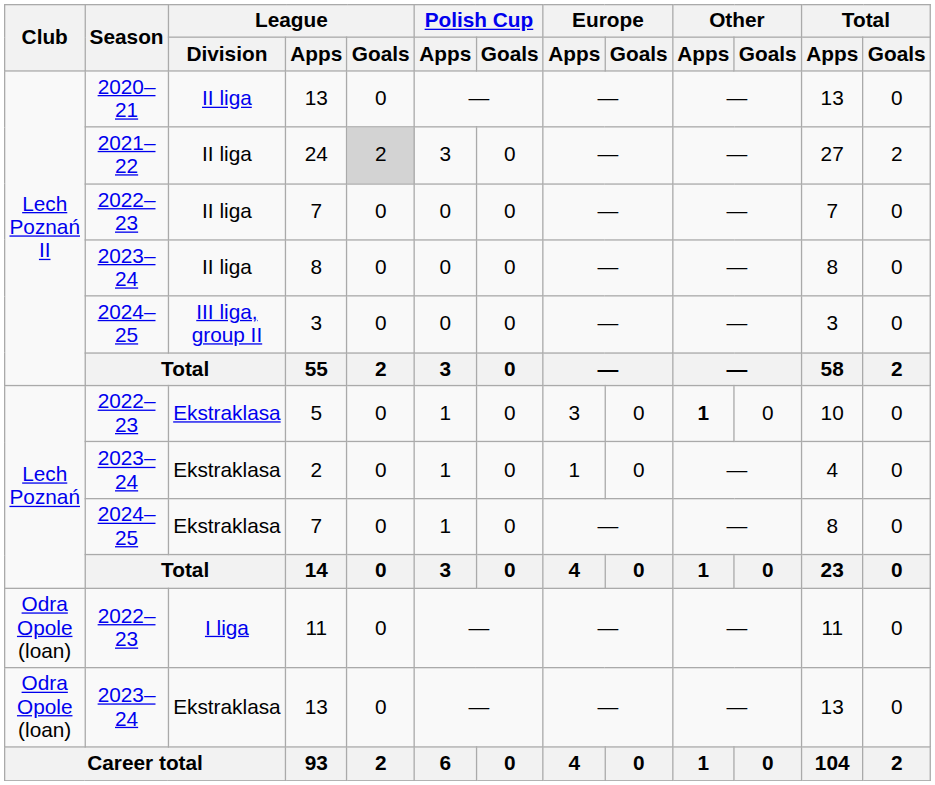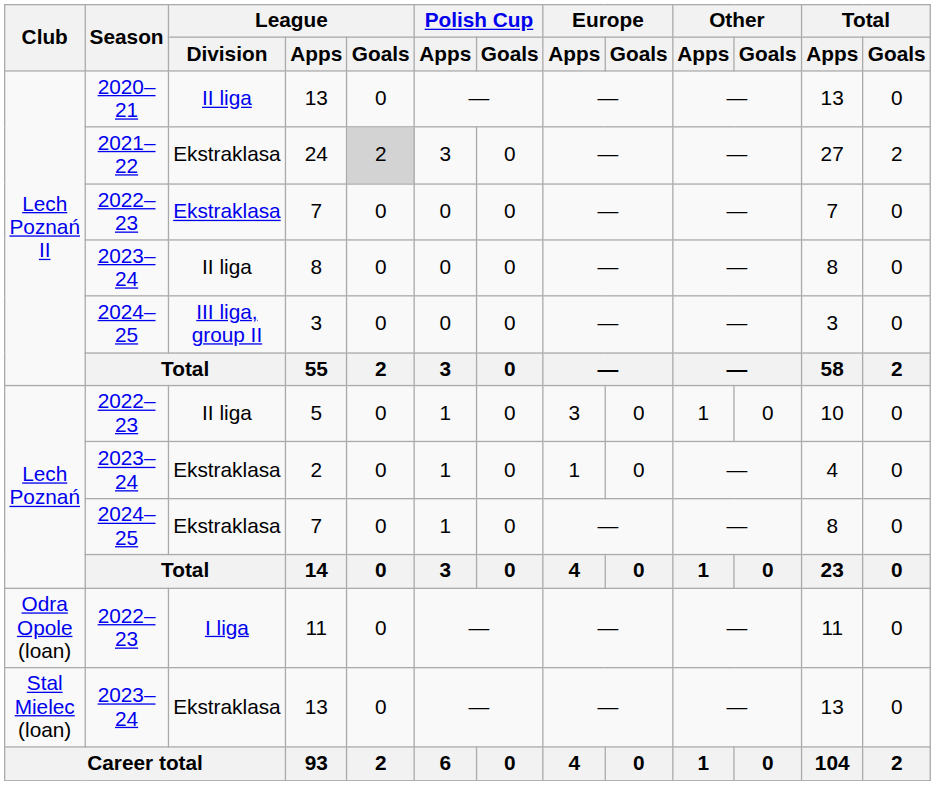 <table class="wikitable" style="text-align: center;">
 <tr>
 <th rowspan="2">Club</th>
 <th rowspan="2">Season</th>
 <th colspan="3">League</th>
 <th colspan="2"><a href='#'>Polish Cup</a></th>
 <th colspan="2">Europe</th>
 <th colspan="2">Other</th>
 <th colspan="2">Total</th>
 </tr>
 <tr>
 <th>Division</th>
 <th>Apps</th>
 <th>Goals</th>
 <th>Apps</th>
 <th>Goals</th>
 <th>Apps</th>
 <th>Goals</th>
 <th>Apps</th>
 <th>Goals</th>
 <th>Apps</th>
 <th>Goals</th>
 </tr>
 <tr>
 <td rowspan=6><a href='#'>Lech Poznań II</a></td>
 <td><a href='#'>2020–21</a></td>
 <td><a href='#'>II liga</a></td>
 <td>13</td>
 <td>0</td>
 <td colspan="2">—</td>
 <td colspan="2">—</td>
 <td colspan="2">—</td>
 <td>13</td>
 <td>0</td>
 </tr>
 <tr>
 <td><a href='#'>2021–22</a></td>
-<td>II liga</td>
+<td>Ekstraklasa</td>
 <td>24</td>
 <td style="background: lightgrey;">2</td>
 <td>3</td>
 <td>0</td>
 <td colspan="2">—</td>
 <td colspan="2">—</td>
 <td>27</td>
 <td>2</td>
 </tr>
 <tr>
 <td><a href='#'>2022–23</a></td>
-<td>II liga</td>
+<td><a href='#'>Ekstraklasa</a></td>
 <td>7</td>
 <td>0</td>
 <td>0</td>
 <td>0</td>
 <td colspan="2">—</td>
 <td colspan="2">—</td>
 <td>7</td>
 <td>0</td>
 </tr>
 <tr>
 <td><a href='#'>2023–24</a></td>
 <td>II liga</td>
 <td>8</td>
 <td>0</td>
 <td>0</td>
 <td>0</td>
 <td colspan="2">—</td>
 <td colspan="2">—</td>
 <td>8</td>
 <td>0</td>
 </tr>
 <tr>
 <td><a href='#'>2024–25</a></td>
 <td><a href='#'>III liga, group II</a></td>
 <td>3</td>
 <td>0</td>
 <td>0</td>
 <td>0</td>
 <td colspan="2">—</td>
 <td colspan="2">—</td>
 <td>3</td>
 <td>0</td>
 </tr>
 <tr>
 <th colspan="2">Total</th>
 <th>55</th>
 <th>2</th>
 <th>3</th>
 <th>0</th>
 <th colspan="2">—</th>
 <th colspan="2">—</th>
 <th>58</th>
 <th>2</th>
 </tr>
 <tr>
 <td rowspan=4><a href='#'>Lech Poznań</a></td>
 <td><a href='#'>2022–23</a></td>
-<td><a href='#'>Ekstraklasa</a></td>
+<td>II liga</td>
 <td>5</td>
 <td>0</td>
 <td>1</td>
 <td>0</td>
 <td>3</td>
 <td>0</td>
-<td><strong>1</strong></td>
+<td>1</td>
 <td>0</td>
 <td>10</td>
 <td>0</td>
 </tr>
 <tr>
 <td><a href='#'>2023–24</a></td>
 <td>Ekstraklasa</td>
 <td>2</td>
 <td>0</td>
 <td>1</td>
 <td>0</td>
 <td>1</td>
 <td>0</td>
 <td colspan="2">—</td>
 <td>4</td>
 <td>0</td>
 </tr>
 <tr>
 <td><a href='#'>2024–25</a></td>
 <td>Ekstraklasa</td>
 <td>7</td>
 <td>0</td>
 <td>1</td>
 <td>0</td>
 <td colspan="2">—</td>
 <td colspan="2">—</td>
 <td>8</td>
 <td>0</td>
 </tr>
 <tr>
 <th colspan="2">Total</th>
 <th>14</th>
 <th>0</th>
 <th>3</th>
 <th>0</th>
 <th>4</th>
 <th>0</th>
 <th>1</th>
 <th>0</th>
 <th>23</th>
 <th>0</th>
 </tr>
 <tr>
 <td><a href='#'>Odra Opole</a> (loan)</td>
 <td><a href='#'>2022–23</a></td>
 <td><a href='#'>I liga</a></td>
 <td>11</td>
 <td>0</td>
 <td colspan="2">—</td>
 <td colspan="2">—</td>
 <td colspan="2">—</td>
 <td>11</td>
 <td>0</td>
 </tr>
 <tr>
-<td><a href='#'>Odra Opole</a> (loan)</td>
+<td><a href='#'>Stal Mielec</a> (loan)</td>
 <td><a href='#'>2023–24</a></td>
 <td>Ekstraklasa</td>
 <td>13</td>
 <td>0</td>
 <td colspan="2">—</td>
 <td colspan="2">—</td>
 <td colspan="2">—</td>
 <td>13</td>
 <td>0</td>
 </tr>
 <tr>
 <th colspan="3">Career total</th>
 <th>93</th>
 <th>2</th>
 <th>6</th>
 <th>0</th>
 <th>4</th>
 <th>0</th>
 <th>1</th>
 <th>0</th>
 <th>104</th>
 <th>2</th>
 </tr>
 </table>
